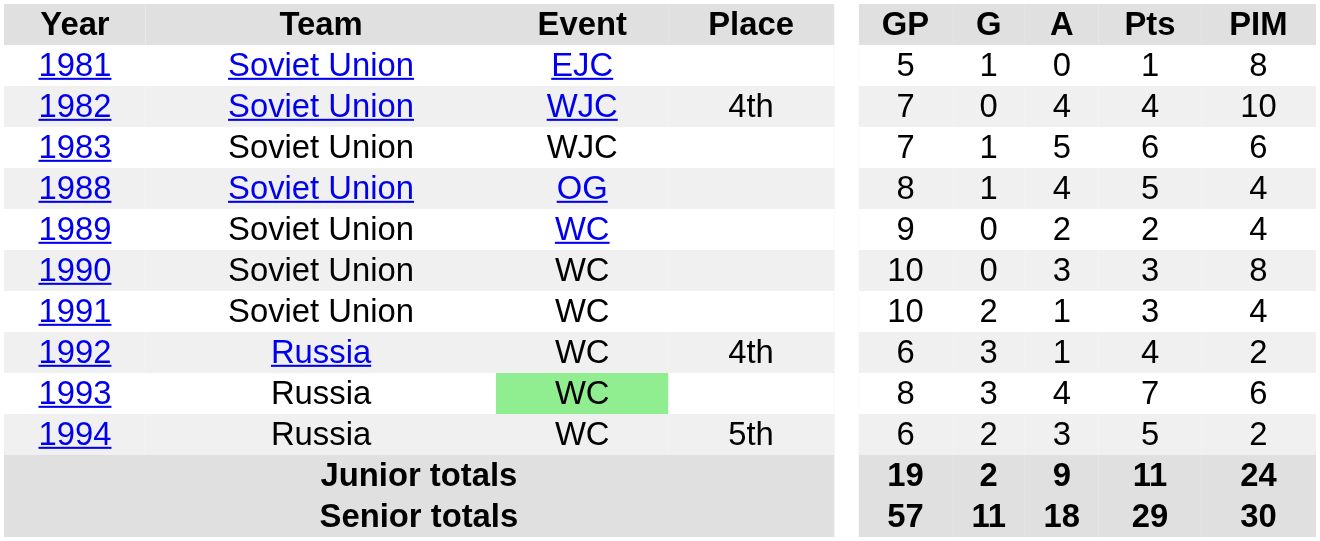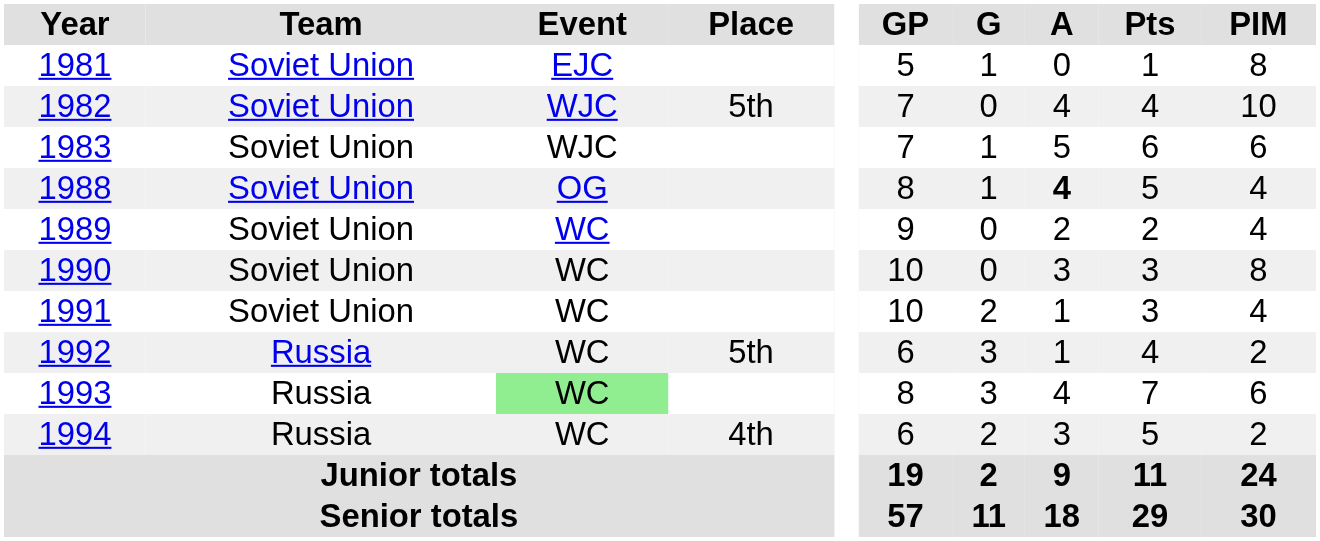 <table border="0" cellpadding="1" cellspacing="0" style="text-align:center; width:40em">
 <tr ALIGN="center" bgcolor="#e0e0e0">
 <th>Year</th>
 <th>Team</th>
 <th>Event</th>
 <th>Place</th>
 <th ALIGN="center" rowspan="99" bgcolor="#ffffff"> </th>
 <th>GP</th>
 <th>G</th>
 <th>A</th>
 <th>Pts</th>
 <th>PIM</th>
 </tr>
 <tr>
 <td><a href='#'>1981</a></td>
 <td><a href='#'>Soviet Union</a></td>
 <td><a href='#'>EJC</a></td>
 <td></td>
 <td>5</td>
 <td>1</td>
 <td>0</td>
 <td>1</td>
 <td>8</td>
 </tr>
 <tr bgcolor="#f0f0f0">
 <td><a href='#'>1982</a></td>
 <td><a href='#'>Soviet Union</a></td>
 <td><a href='#'>WJC</a></td>
-<td>4th</td>
+<td>5th</td>
 <td>7</td>
 <td>0</td>
 <td>4</td>
 <td>4</td>
 <td>10</td>
 </tr>
 <tr>
 <td><a href='#'>1983</a></td>
 <td>Soviet Union</td>
 <td>WJC</td>
 <td></td>
 <td>7</td>
 <td>1</td>
 <td>5</td>
 <td>6</td>
 <td>6</td>
 </tr>
 <tr bgcolor="#f0f0f0">
 <td><a href='#'>1988</a></td>
 <td><a href='#'>Soviet Union</a></td>
 <td><a href='#'>OG</a></td>
 <td></td>
 <td>8</td>
 <td>1</td>
-<td>4</td>
+<td><strong>4</strong></td>
 <td>5</td>
 <td>4</td>
 </tr>
 <tr>
 <td><a href='#'>1989</a></td>
 <td>Soviet Union</td>
 <td><a href='#'>WC</a></td>
 <td></td>
 <td>9</td>
 <td>0</td>
 <td>2</td>
 <td>2</td>
 <td>4</td>
 </tr>
 <tr bgcolor="#f0f0f0">
 <td><a href='#'>1990</a></td>
 <td>Soviet Union</td>
 <td>WC</td>
 <td></td>
 <td>10</td>
 <td>0</td>
 <td>3</td>
 <td>3</td>
 <td>8</td>
 </tr>
 <tr>
 <td><a href='#'>1991</a></td>
 <td>Soviet Union</td>
 <td>WC</td>
 <td></td>
 <td>10</td>
 <td>2</td>
 <td>1</td>
 <td>3</td>
 <td>4</td>
 </tr>
 <tr bgcolor="#f0f0f0">
 <td><a href='#'>1992</a></td>
 <td><a href='#'>Russia</a></td>
 <td>WC</td>
-<td>4th</td>
+<td>5th</td>
 <td>6</td>
 <td>3</td>
 <td>1</td>
 <td>4</td>
 <td>2</td>
 </tr>
 <tr>
 <td><a href='#'>1993</a></td>
 <td>Russia</td>
 <td style="background: lightgreen;">WC</td>
 <td></td>
 <td>8</td>
 <td>3</td>
 <td>4</td>
 <td>7</td>
 <td>6</td>
 </tr>
 <tr bgcolor="#f0f0f0">
 <td><a href='#'>1994</a></td>
 <td>Russia</td>
 <td>WC</td>
-<td>5th</td>
+<td>4th</td>
 <td>6</td>
 <td>2</td>
 <td>3</td>
 <td>5</td>
 <td>2</td>
 </tr>
 <tr bgcolor="#e0e0e0">
 <th colspan=4>Junior totals</th>
 <th>19</th>
 <th>2</th>
 <th>9</th>
 <th>11</th>
 <th>24</th>
 </tr>
 <tr bgcolor="#e0e0e0">
 <th colspan=4>Senior totals</th>
 <th>57</th>
 <th>11</th>
 <th>18</th>
 <th>29</th>
 <th>30</th>
 </tr>
 </table>
